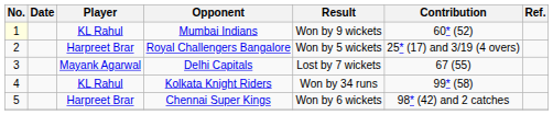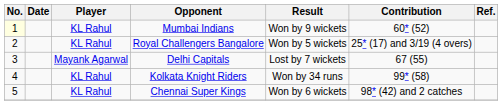 <table class="wikitable sortable" style="text-align: center;">
 <tr>
 <th>No.</th>
 <th>Date</th>
 <th>Player</th>
 <th>Opponent</th>
 <th>Result</th>
 <th>Contribution</th>
 <th>Ref.</th>
 </tr>
 <tr>
 <td style="background: lightyellow;">1</td>
 <td></td>
 <td><a href='#'>KL Rahul</a></td>
 <td><a href='#'>Mumbai Indians</a></td>
 <td>Won by 9 wickets</td>
 <td>60<a href='#'>*</a> (52)</td>
 <td></td>
 </tr>
 <tr>
 <td>2</td>
 <td></td>
-<td><a href='#'>Harpreet Brar</a></td>
+<td><a href='#'>KL Rahul</a></td>
 <td><a href='#'>Royal Challengers Bangalore</a></td>
 <td>Won by 5 wickets</td>
 <td>25<a href='#'>*</a> (17) and 3/19 (4 overs)</td>
 <td></td>
 </tr>
 <tr>
 <td>3</td>
 <td></td>
 <td><a href='#'>Mayank Agarwal</a></td>
 <td><a href='#'>Delhi Capitals</a></td>
 <td>Lost by 7 wickets</td>
 <td>67 (55)</td>
 <td></td>
 </tr>
 <tr>
 <td>4</td>
 <td></td>
 <td><a href='#'>KL Rahul</a></td>
 <td><a href='#'>Kolkata Knight Riders</a></td>
 <td>Won by 34 runs</td>
 <td>99<a href='#'>*</a> (58)</td>
 <td></td>
 </tr>
 <tr>
 <td>5</td>
 <td></td>
-<td><a href='#'>Harpreet Brar</a></td>
+<td><a href='#'>KL Rahul</a></td>
 <td><a href='#'>Chennai Super Kings</a></td>
 <td>Won by 6 wickets</td>
 <td>98<a href='#'>*</a> (42) and 2 catches</td>
 <td></td>
 </tr>
 <tr>
 </tr>
 </table>
